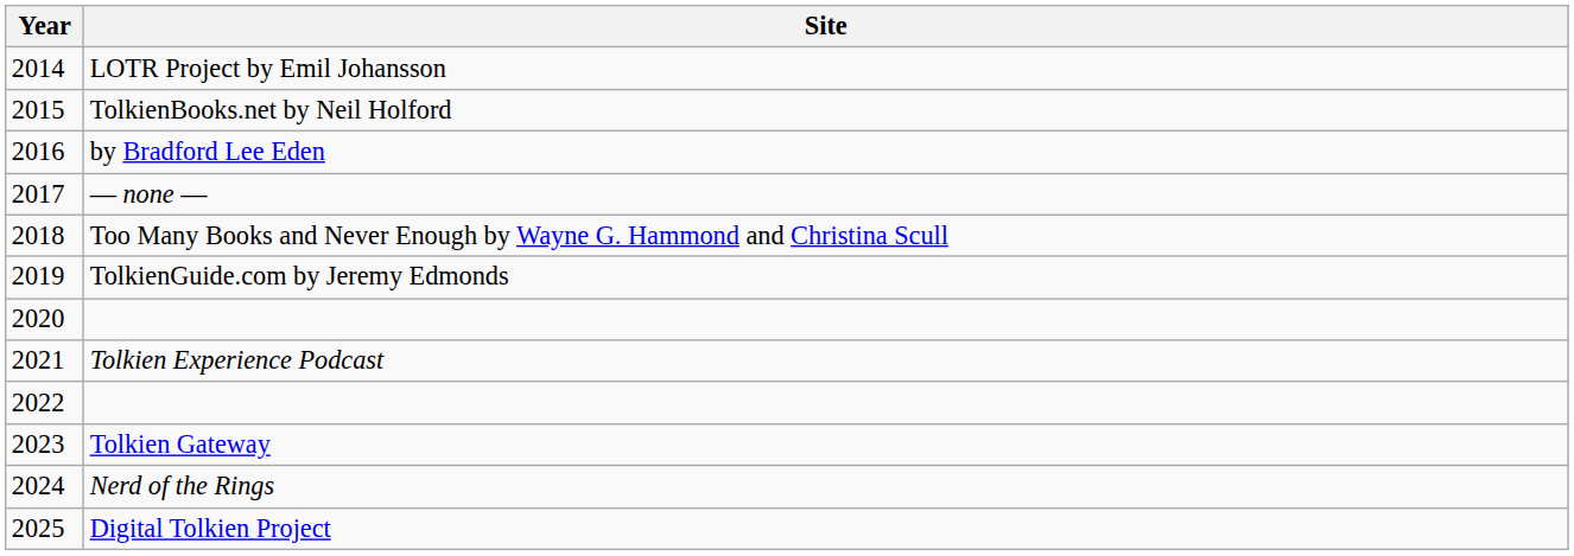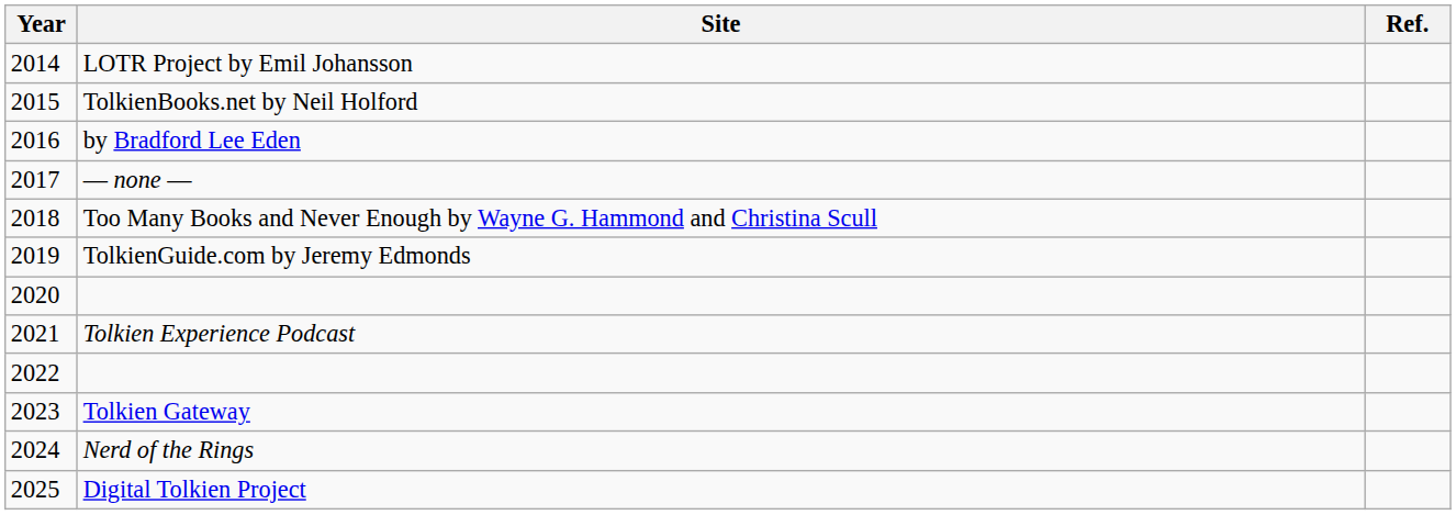 <table class="wikitable sortable" style="width:75%" style="width:75%">
 <tr>
 <th scope="col" width="5%">Year</th>
 <th scope="col">Site</th>
+<th class="unsortable">Ref.</th>
 </tr>
 <tr>
 <td>2014</td>
 <td>LOTR Project by Emil Johansson</td>
+<td></td>
 </tr>
 <tr>
 <td>2015</td>
 <td>TolkienBooks.net by Neil Holford</td>
+<td></td>
 </tr>
 <tr>
 <td>2016</td>
 <td> by <a href='#'>Bradford Lee Eden</a></td>
+<td></td>
 </tr>
 <tr>
 <td>2017</td>
 <td>— <em>none</em> —</td>
+<td></td>
 </tr>
 <tr>
 <td>2018</td>
 <td>Too Many Books and Never Enough by <a href='#'>Wayne G. Hammond</a> and <a href='#'>Christina Scull</a></td>
+<td></td>
 </tr>
 <tr>
 <td>2019</td>
 <td>TolkienGuide.com by Jeremy Edmonds</td>
+<td></td>
 </tr>
 <tr>
 <td>2020</td>
+<td></td>
 <td></td>
 </tr>
 <tr>
 <td>2021</td>
 <td><em>Tolkien Experience Podcast</em></td>
+<td></td>
 </tr>
 <tr>
 <td>2022</td>
+<td></td>
 <td></td>
 </tr>
 <tr>
 <td>2023</td>
 <td><a href='#'>Tolkien Gateway</a></td>
+<td></td>
 </tr>
 <tr>
 <td>2024</td>
 <td><em>Nerd of the Rings</em></td>
+<td></td>
 </tr>
 <tr>
 <td>2025</td>
 <td><a href='#'>Digital Tolkien Project</a></td>
+<td></td>
 </tr>
 </table>
